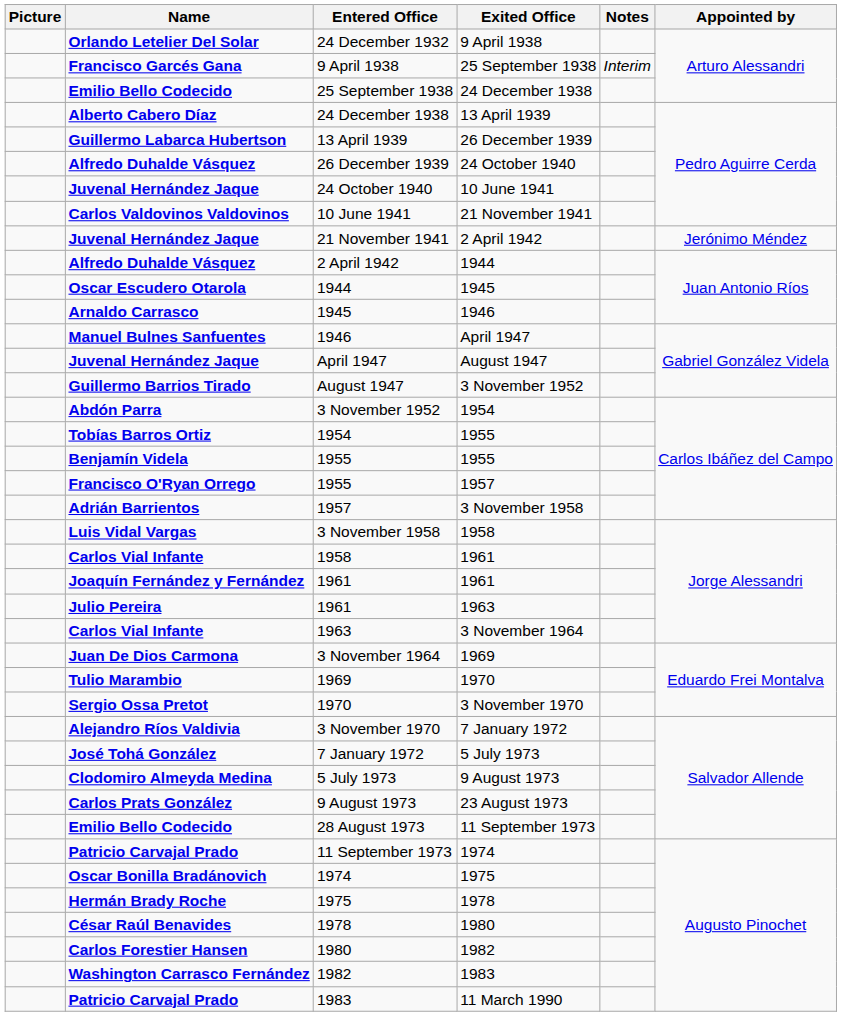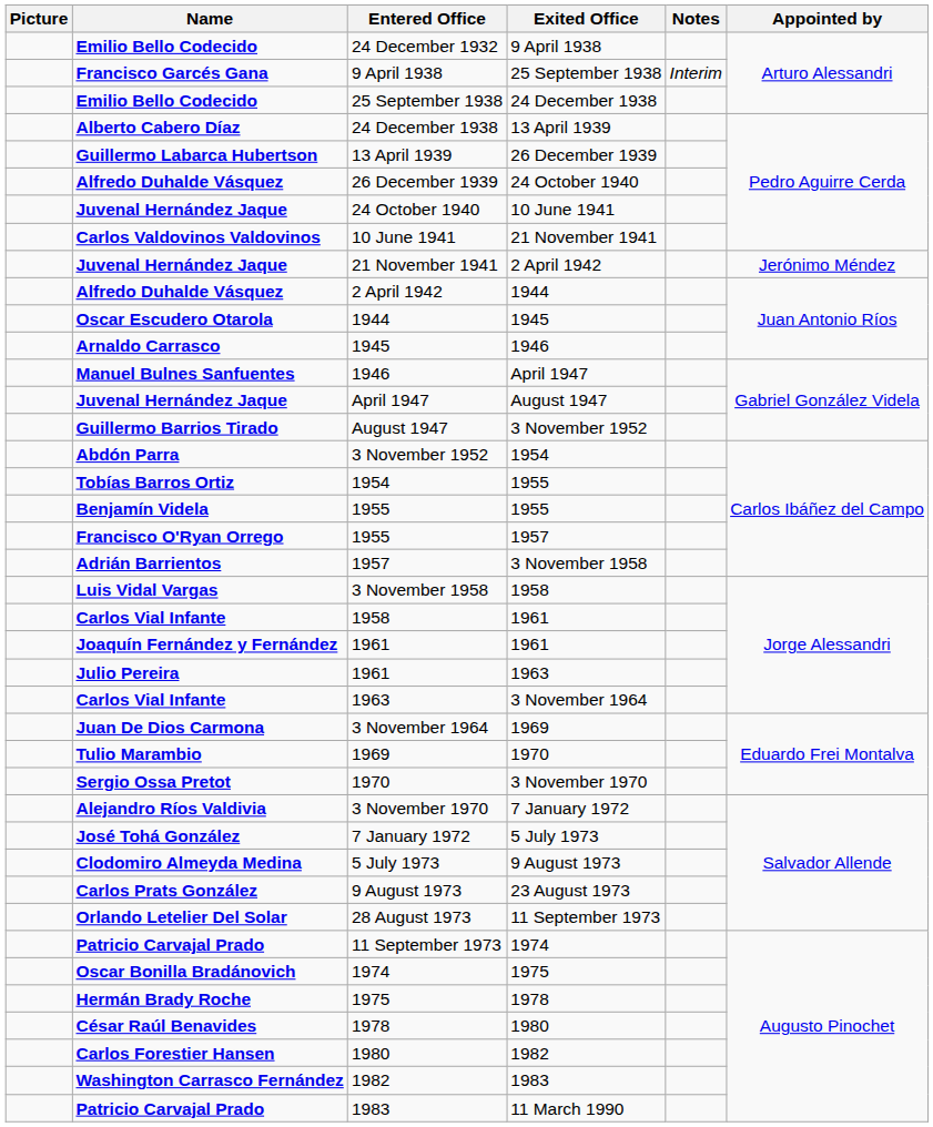 <table class="wikitable" style="margin:1em auto; font-size:95%;">
 <tr>
 <th>Picture</th>
 <th>Name</th>
 <th>Entered Office</th>
 <th>Exited Office</th>
 <th>Notes</th>
 <th>Appointed by</th>
 </tr>
 <tr>
 <td></td>
-<td><strong><a href='#'>Orlando Letelier Del Solar</a></strong></td>
+<td><strong><a href='#'>Emilio Bello Codecido</a></strong></td>
 <td>24 December 1932</td>
 <td>9 April 1938</td>
 <td></td>
 <td rowspan=3 align=center><a href='#'>Arturo Alessandri</a></td>
 </tr>
 <tr>
 <td></td>
 <td><strong><a href='#'>Francisco Garcés Gana</a></strong></td>
 <td>9 April 1938</td>
 <td>25 September 1938</td>
 <td><em>Interim</em></td>
 </tr>
 <tr>
 <td></td>
 <td><strong><a href='#'>Emilio Bello Codecido</a></strong></td>
 <td>25 September 1938</td>
 <td>24 December 1938</td>
 <td></td>
 </tr>
 <tr>
 <td></td>
 <td><strong><a href='#'>Alberto Cabero Díaz</a></strong></td>
 <td>24 December 1938</td>
 <td>13 April 1939</td>
 <td></td>
 <td rowspan=5 align=center><a href='#'>Pedro Aguirre Cerda</a></td>
 </tr>
 <tr>
 <td></td>
 <td><strong><a href='#'>Guillermo Labarca Hubertson</a></strong></td>
 <td>13 April 1939</td>
 <td>26 December 1939</td>
 <td></td>
 </tr>
 <tr>
 <td></td>
 <td><strong><a href='#'>Alfredo Duhalde Vásquez</a></strong></td>
 <td>26 December 1939</td>
 <td>24 October 1940</td>
 <td></td>
 </tr>
 <tr>
 <td></td>
 <td><strong><a href='#'>Juvenal Hernández Jaque</a></strong></td>
 <td>24 October 1940</td>
 <td>10 June 1941</td>
 <td></td>
 </tr>
 <tr>
 <td></td>
 <td><strong><a href='#'>Carlos Valdovinos Valdovinos</a></strong></td>
 <td>10 June 1941</td>
 <td>21 November 1941</td>
 <td></td>
 </tr>
 <tr>
 <td></td>
 <td><strong><a href='#'>Juvenal Hernández Jaque</a></strong></td>
 <td>21 November 1941</td>
 <td>2 April 1942</td>
 <td></td>
 <td align=center><a href='#'>Jerónimo Méndez</a></td>
 </tr>
 <tr>
 <td></td>
 <td><strong><a href='#'>Alfredo Duhalde Vásquez</a></strong></td>
 <td>2 April 1942</td>
 <td>1944</td>
 <td></td>
 <td rowspan=3 align=center><a href='#'>Juan Antonio Ríos</a></td>
 </tr>
 <tr>
 <td></td>
 <td><strong><a href='#'>Oscar Escudero Otarola</a></strong></td>
 <td>1944</td>
 <td>1945</td>
 <td></td>
 </tr>
 <tr>
 <td></td>
 <td><strong><a href='#'>Arnaldo Carrasco</a></strong></td>
 <td>1945</td>
 <td>1946</td>
 <td></td>
 </tr>
 <tr>
 <td></td>
 <td><strong><a href='#'>Manuel Bulnes Sanfuentes</a></strong></td>
 <td>1946</td>
 <td>April 1947</td>
 <td></td>
 <td rowspan=3 align=center><a href='#'>Gabriel González Videla</a></td>
 </tr>
 <tr>
 <td></td>
 <td><strong><a href='#'>Juvenal Hernández Jaque</a></strong></td>
 <td>April 1947</td>
 <td>August 1947</td>
 <td></td>
 </tr>
 <tr>
 <td></td>
 <td><strong><a href='#'>Guillermo Barrios Tirado</a></strong></td>
 <td>August 1947</td>
 <td>3 November 1952</td>
 <td></td>
 </tr>
 <tr>
 <td></td>
 <td><strong><a href='#'>Abdón Parra</a></strong></td>
 <td>3 November 1952</td>
 <td>1954</td>
 <td></td>
 <td rowspan=5 align=center><a href='#'>Carlos Ibáñez del Campo</a></td>
 </tr>
 <tr>
 <td></td>
 <td><strong><a href='#'>Tobías Barros Ortiz</a></strong></td>
 <td>1954</td>
 <td>1955</td>
 <td></td>
 </tr>
 <tr>
 <td></td>
 <td><strong><a href='#'>Benjamín Videla</a></strong></td>
 <td>1955</td>
 <td>1955</td>
 <td></td>
 </tr>
 <tr>
 <td></td>
 <td><strong><a href='#'>Francisco O'Ryan Orrego</a></strong></td>
 <td>1955</td>
 <td>1957</td>
 <td></td>
 </tr>
 <tr>
 <td></td>
 <td><strong><a href='#'>Adrián Barrientos</a></strong></td>
 <td>1957</td>
 <td>3 November 1958</td>
 <td></td>
 </tr>
 <tr>
 <td></td>
 <td><strong><a href='#'>Luis Vidal Vargas</a></strong></td>
 <td>3 November 1958</td>
 <td>1958</td>
 <td></td>
 <td rowspan=5 align=center><a href='#'>Jorge Alessandri</a></td>
 </tr>
 <tr>
 <td></td>
 <td><strong><a href='#'>Carlos Vial Infante</a></strong></td>
 <td>1958</td>
 <td>1961</td>
 <td></td>
 </tr>
 <tr>
 <td></td>
 <td><strong><a href='#'>Joaquín Fernández y Fernández</a></strong></td>
 <td>1961</td>
 <td>1961</td>
 <td></td>
 </tr>
 <tr>
 <td></td>
 <td><strong><a href='#'>Julio Pereira</a></strong></td>
 <td>1961</td>
 <td>1963</td>
 <td></td>
 </tr>
 <tr>
 <td></td>
 <td><strong><a href='#'>Carlos Vial Infante</a></strong></td>
 <td>1963</td>
 <td>3 November 1964</td>
 <td></td>
 </tr>
 <tr>
 <td></td>
 <td><strong><a href='#'>Juan De Dios Carmona</a></strong></td>
 <td>3 November 1964</td>
 <td>1969</td>
 <td></td>
 <td rowspan=3 align=center><a href='#'>Eduardo Frei Montalva</a></td>
 </tr>
 <tr>
 <td></td>
 <td><strong><a href='#'>Tulio Marambio</a></strong></td>
 <td>1969</td>
 <td>1970</td>
 <td></td>
 </tr>
 <tr>
 <td></td>
 <td><strong><a href='#'>Sergio Ossa Pretot</a></strong></td>
 <td>1970</td>
 <td>3 November 1970</td>
 <td></td>
 </tr>
 <tr>
 <td></td>
 <td><strong><a href='#'>Alejandro Ríos Valdivia</a></strong></td>
 <td>3 November 1970</td>
 <td>7 January 1972</td>
 <td></td>
 <td rowspan=5 align=center><a href='#'>Salvador Allende</a></td>
 </tr>
 <tr>
 <td></td>
 <td><strong><a href='#'>José Tohá González</a></strong></td>
 <td>7 January 1972</td>
 <td>5 July 1973</td>
 <td></td>
 </tr>
 <tr>
 <td></td>
 <td><strong><a href='#'>Clodomiro Almeyda Medina</a></strong></td>
 <td>5 July 1973</td>
 <td>9 August 1973</td>
 <td></td>
 </tr>
 <tr>
 <td></td>
 <td><strong><a href='#'>Carlos Prats González</a></strong></td>
 <td>9 August 1973</td>
 <td>23 August 1973</td>
 <td></td>
 </tr>
 <tr>
 <td></td>
-<td><strong><a href='#'>Emilio Bello Codecido</a></strong></td>
+<td><strong><a href='#'>Orlando Letelier Del Solar</a></strong></td>
 <td>28 August 1973</td>
 <td>11 September 1973</td>
 <td></td>
 </tr>
 <tr>
 <td></td>
 <td><strong><a href='#'>Patricio Carvajal Prado</a></strong></td>
 <td>11 September 1973</td>
 <td>1974</td>
 <td></td>
 <td rowspan=7 align=center><a href='#'>Augusto Pinochet</a></td>
 </tr>
 <tr>
 <td></td>
 <td><strong><a href='#'>Oscar Bonilla Bradánovich</a></strong></td>
 <td>1974</td>
 <td>1975</td>
 <td></td>
 </tr>
 <tr>
 <td></td>
 <td><strong><a href='#'>Hermán Brady Roche</a></strong></td>
 <td>1975</td>
 <td>1978</td>
 <td></td>
 </tr>
 <tr>
 <td></td>
 <td><strong><a href='#'>César Raúl Benavides</a></strong></td>
 <td>1978</td>
 <td>1980</td>
 <td></td>
 </tr>
 <tr>
 <td></td>
 <td><strong><a href='#'>Carlos Forestier Hansen</a></strong></td>
 <td>1980</td>
 <td>1982</td>
 <td></td>
 </tr>
 <tr>
 <td></td>
 <td><strong><a href='#'>Washington Carrasco Fernández</a></strong></td>
 <td>1982</td>
 <td>1983</td>
 <td></td>
 </tr>
 <tr>
 <td></td>
 <td><strong><a href='#'>Patricio Carvajal Prado</a></strong></td>
 <td>1983</td>
 <td>11 March 1990</td>
 <td></td>
 </tr>
 </table>
